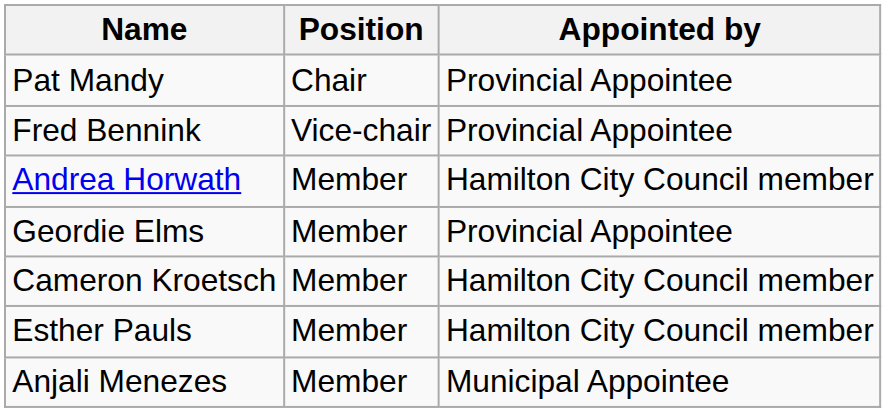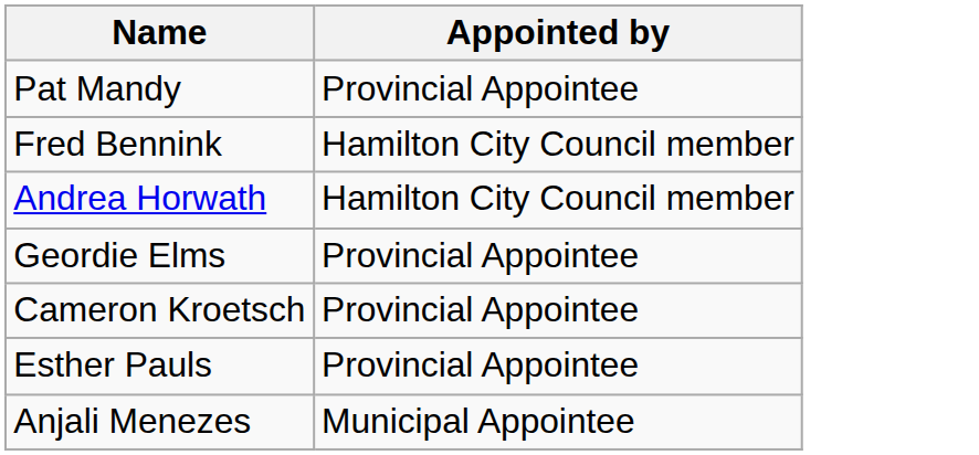 <table class="wikitable sortable">
 <tr>
 <th>Name</th>
-<th>Position</th>
 <th>Appointed by</th>
 </tr>
 <tr>
 <td>Pat Mandy</td>
-<td>Chair</td>
 <td>Provincial Appointee</td>
 </tr>
 <tr>
 <td>Fred Bennink</td>
-<td>Vice-chair</td>
-<td>Provincial Appointee</td>
+<td>Hamilton City Council member</td>
 </tr>
 <tr>
 <td><a href='#'>Andrea Horwath</a></td>
-<td>Member</td>
 <td>Hamilton City Council member</td>
 </tr>
 <tr>
 <td>Geordie Elms</td>
-<td>Member</td>
 <td>Provincial Appointee</td>
 </tr>
 <tr>
 <td>Cameron Kroetsch</td>
-<td>Member</td>
-<td>Hamilton City Council member</td>
+<td>Provincial Appointee</td>
 </tr>
 <tr>
 <td>Esther Pauls</td>
-<td>Member</td>
-<td>Hamilton City Council member</td>
+<td>Provincial Appointee</td>
 </tr>
 <tr>
 <td>Anjali Menezes</td>
-<td>Member</td>
 <td>Municipal Appointee</td>
 </tr>
 </table>
